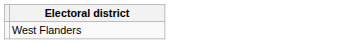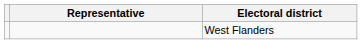 <table class="sortable wikitable" style="text-align:left; font-size:90%">
 <tr>
 <th></th>
+<th width="250">Representative</th>
 <th width="200">Electoral district</th>
 </tr>
 <tr>
 <td></td>
+<td align=left></td>
 <td>West Flanders</td>
 </tr>
 </table>
